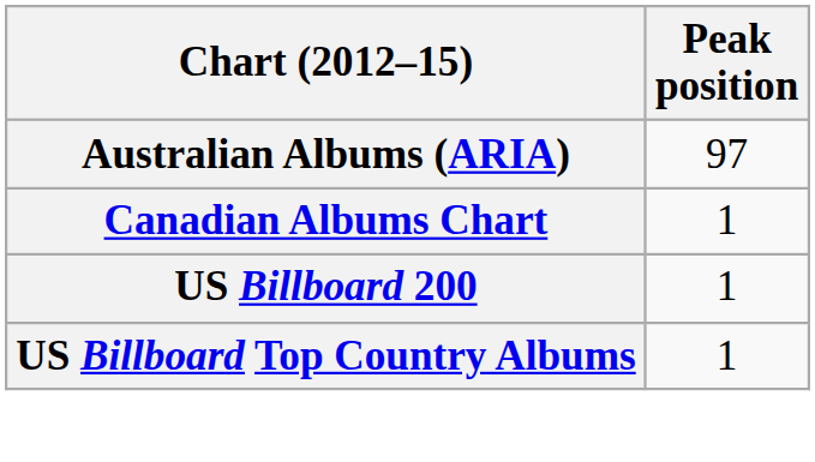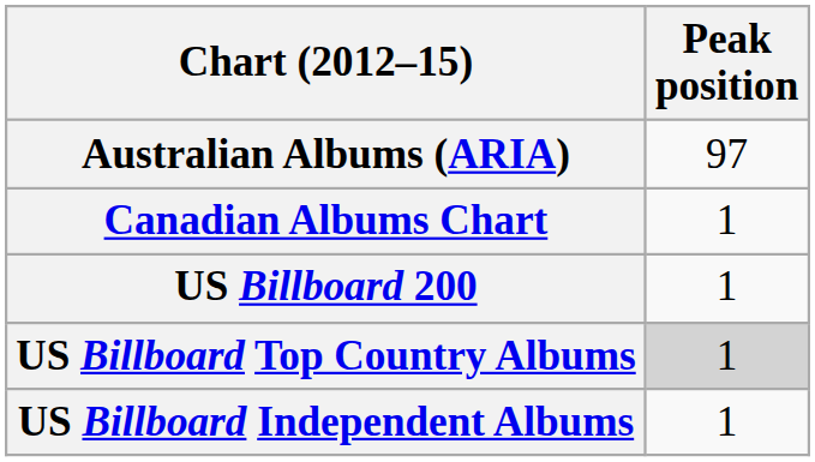 <table class="wikitable sortable plainrowheaders" style="text-align:center;">
 <tr>
 <th>Chart (2012–15)</th>
 <th>Peak<br>position</th>
 </tr>
 <tr>
 <th scope="row">Australian Albums (<a href='#'>ARIA</a>)</th>
 <td>97</td>
 </tr>
 <tr>
 <th scope="row"><a href='#'>Canadian Albums Chart</a></th>
 <td>1</td>
 </tr>
 <tr>
 <th scope="row">US <a href='#'><em>Billboard</em> 200</a></th>
 <td>1</td>
 </tr>
 <tr>
 <th scope="row">US <em><a href='#'>Billboard</a></em> <a href='#'>Top Country Albums</a></th>
+<td style="background: lightgrey;">1</td>
+</tr>
+<tr>
+<th scope="row">US <em><a href='#'>Billboard</a></em> <a href='#'>Independent Albums</a></th>
 <td>1</td>
 </tr>
 </table>
